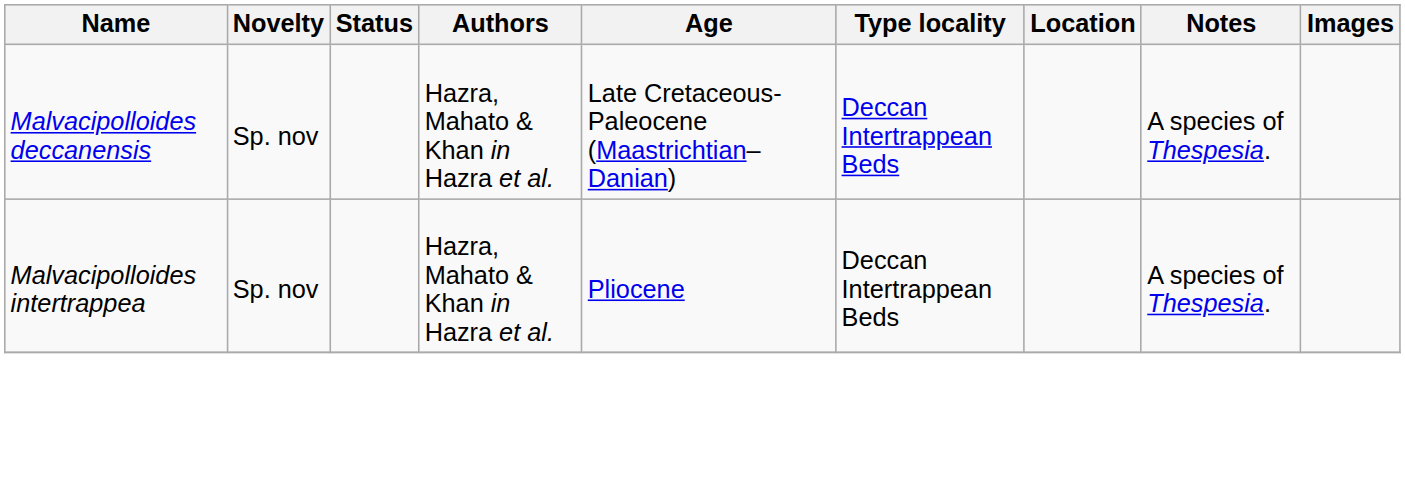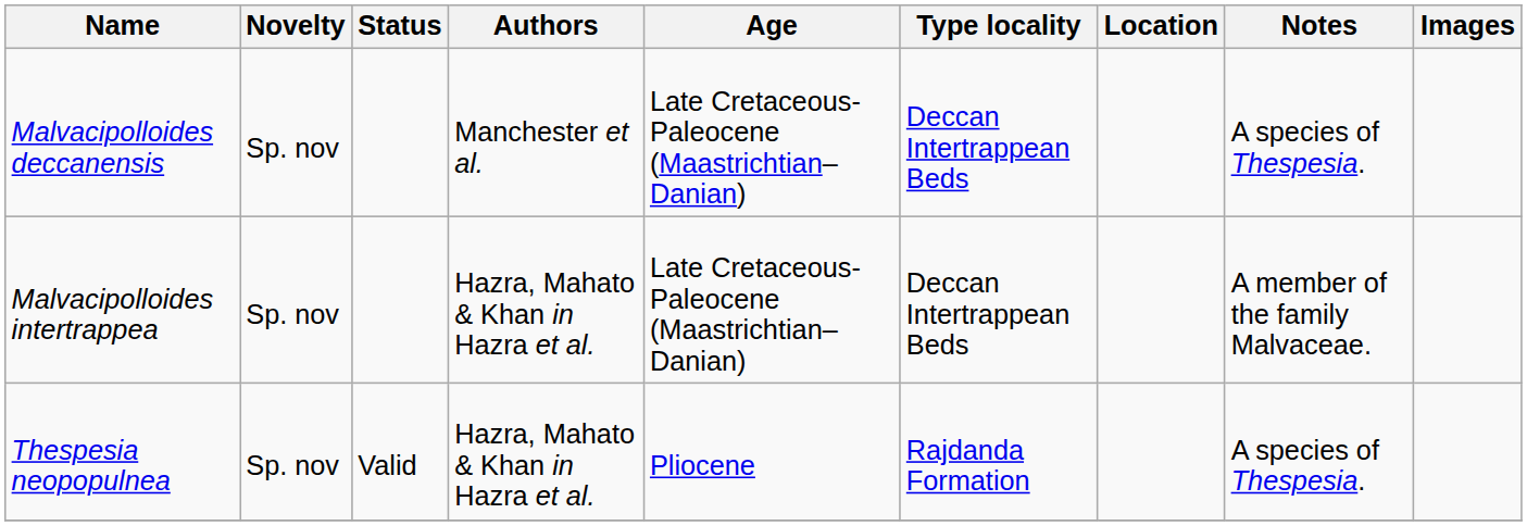 <table class="wikitable sortable" align="center" width="100%">
 <tr>
 <th>Name</th>
 <th>Novelty</th>
 <th>Status</th>
 <th>Authors</th>
 <th>Age</th>
 <th>Type locality</th>
 <th>Location</th>
 <th>Notes</th>
 <th>Images</th>
 </tr>
 <tr>
 <td><br><em><a href='#'>Malvacipolloides deccanensis</a></em></td>
 <td><br>Sp. nov</td>
 <td></td>
-<td><br>Hazra, Mahato & Khan <em>in</em> Hazra <em>et al.</em></td>
+<td><br>Manchester <em>et al.</em></td>
 <td><br>Late Cretaceous-Paleocene (<a href='#'>Maastrichtian</a>–<a href='#'>Danian</a>)</td>
 <td><br><a href='#'>Deccan</a> <a href='#'>Intertrappean Beds</a></td>
 <td><br></td>
 <td><br>A species of <em><a href='#'>Thespesia</a></em>.</td>
 <td></td>
 </tr>
 <tr>
 <td><br><em>Malvacipolloides intertrappea</em></td>
 <td><br>Sp. nov</td>
 <td></td>
 <td><br>Hazra, Mahato & Khan <em>in</em> Hazra <em>et al.</em></td>
+<td><br>Late Cretaceous-Paleocene (Maastrichtian–Danian)</td>
+<td><br>Deccan Intertrappean Beds</td>
+<td><br></td>
+<td><br>A member of the family Malvaceae.</td>
+<td></td>
+</tr>
+<tr>
+<td><br><em><a href='#'>Thespesia neopopulnea</a></em></td>
+<td><br>Sp. nov</td>
+<td><br>Valid</td>
+<td><br>Hazra, Mahato & Khan <em>in</em> Hazra <em>et al.</em></td>
 <td><br><a href='#'>Pliocene</a></td>
-<td><br>Deccan Intertrappean Beds</td>
+<td><br><a href='#'>Rajdanda Formation</a></td>
 <td><br></td>
 <td><br>A species of <em><a href='#'>Thespesia</a></em>.</td>
 <td></td>
 </tr>
 <tr>
 </tr>
 </table>
